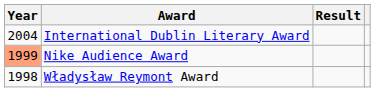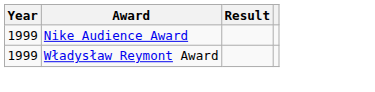 <table class="wikitable plainrowheaders sortable">
 <tr>
 <th scope="col">Year</th>
 <th scope="col">Award</th>
 <th scope="col">Result</th>
 <th scope="col" class="unsortable"></th>
 </tr>
 <tr>
-<td>2004</td>
-<td><a href='#'>International Dublin Literary Award</a></td>
-<td></td>
-<td style="text-align:center;"></td>
-</tr>
-<tr>
-<td style="background: lightsalmon;">1999</td>
+<td>1999</td>
 <td><a href='#'>Nike Audience Award</a></td>
 <td></td>
 <td style="text-align:center;"></td>
 </tr>
 <tr>
-<td>1998</td>
+<td>1999</td>
 <td><a href='#'>Władysław Reymont</a> Award</td>
 <td></td>
 <td style="text-align:center;"></td>
 </tr>
 </table>
